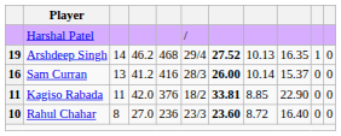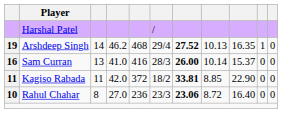 <table class="wikitable">
 <tr>
 <th></th>
 <th>Player</th>
 <th></th>
 <th></th>
 <th></th>
 <th></th>
 <th></th>
 <th></th>
 <th></th>
 <th></th>
 <th></th>
 </tr>
 <tr style="background:#D6ADFF">
 <th style="background:#D6ADFF"></th>
 <td> <a href='#'>Harshal Patel</a></td>
 <td></td>
 <td></td>
 <td></td>
 <td>/</td>
 <td><strong></strong></td>
 <td></td>
 <td></td>
 <td></td>
 <td></td>
 </tr>
 <tr>
 <th>19</th>
 <td> <a href='#'>Arshdeep Singh</a></td>
 <td>14</td>
 <td>46.2</td>
 <td>468</td>
 <td>29/4</td>
 <td><strong>27.52</strong></td>
 <td>10.13</td>
 <td>16.35</td>
 <td>1</td>
 <td>0</td>
 </tr>
 <tr>
 <th>16</th>
 <td> <a href='#'>Sam Curran</a></td>
 <td>13</td>
-<td>41.2</td>
+<td>41.0</td>
 <td>416</td>
 <td>28/3</td>
 <td><strong>26.00</strong></td>
 <td>10.14</td>
 <td>15.37</td>
 <td>0</td>
 <td>0</td>
 </tr>
 <tr>
 <th>11</th>
 <td> <a href='#'>Kagiso Rabada</a></td>
 <td>11</td>
 <td>42.0</td>
-<td>376</td>
+<td>372</td>
 <td>18/2</td>
 <td><strong>33.81</strong></td>
 <td>8.85</td>
 <td>22.90</td>
 <td>0</td>
 <td>0</td>
 </tr>
 <tr>
 <th>10</th>
 <td> <a href='#'>Rahul Chahar</a></td>
 <td>8</td>
 <td>27.0</td>
 <td>236</td>
 <td>23/3</td>
-<td><strong>23.60</strong></td>
+<td><strong>23.06</strong></td>
 <td>8.72</td>
 <td>16.40</td>
 <td>0</td>
 <td>0</td>
 </tr>
 <tr>
 <td colspan="11"><small></small></td>
 </tr>
 </table>
